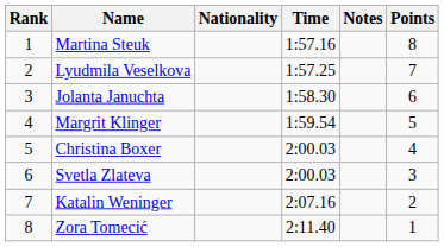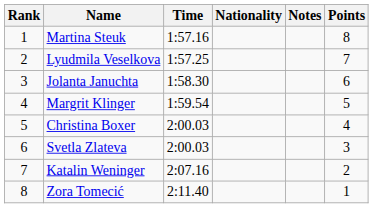 <table class="wikitable sortable" style="text-align:center">
 <tr>
 <th>Rank</th>
 <th>Name</th>
+<th>Time</th>
 <th>Nationality</th>
-<th>Time</th>
 <th>Notes</th>
 <th>Points</th>
 </tr>
 <tr>
 <td>1</td>
 <td align=left><a href='#'>Martina Steuk</a></td>
+<td>1:57.16</td>
 <td align=left></td>
-<td>1:57.16</td>
 <td></td>
 <td>8</td>
 </tr>
 <tr>
 <td>2</td>
 <td align=left><a href='#'>Lyudmila Veselkova</a></td>
+<td>1:57.25</td>
 <td align=left></td>
-<td>1:57.25</td>
 <td></td>
 <td>7</td>
 </tr>
 <tr>
 <td>3</td>
 <td align=left><a href='#'>Jolanta Januchta</a></td>
+<td>1:58.30</td>
 <td align=left></td>
-<td>1:58.30</td>
 <td></td>
 <td>6</td>
 </tr>
 <tr>
 <td>4</td>
 <td align=left><a href='#'>Margrit Klinger</a></td>
+<td>1:59.54</td>
 <td align=left></td>
-<td>1:59.54</td>
 <td></td>
 <td>5</td>
 </tr>
 <tr>
 <td>5</td>
 <td align=left><a href='#'>Christina Boxer</a></td>
+<td>2:00.03</td>
 <td align=left></td>
-<td>2:00.03</td>
 <td></td>
 <td>4</td>
 </tr>
 <tr>
 <td>6</td>
 <td align=left><a href='#'>Svetla Zlateva</a></td>
+<td>2:00.03</td>
 <td align=left></td>
-<td>2:00.03</td>
 <td></td>
 <td>3</td>
 </tr>
 <tr>
 <td>7</td>
 <td align=left><a href='#'>Katalin Weninger</a></td>
+<td>2:07.16</td>
 <td align=left></td>
-<td>2:07.16</td>
 <td></td>
 <td>2</td>
 </tr>
 <tr>
 <td>8</td>
 <td align=left><a href='#'>Zora Tomecić</a></td>
+<td>2:11.40</td>
 <td align=left></td>
-<td>2:11.40</td>
 <td></td>
 <td>1</td>
 </tr>
 </table>
